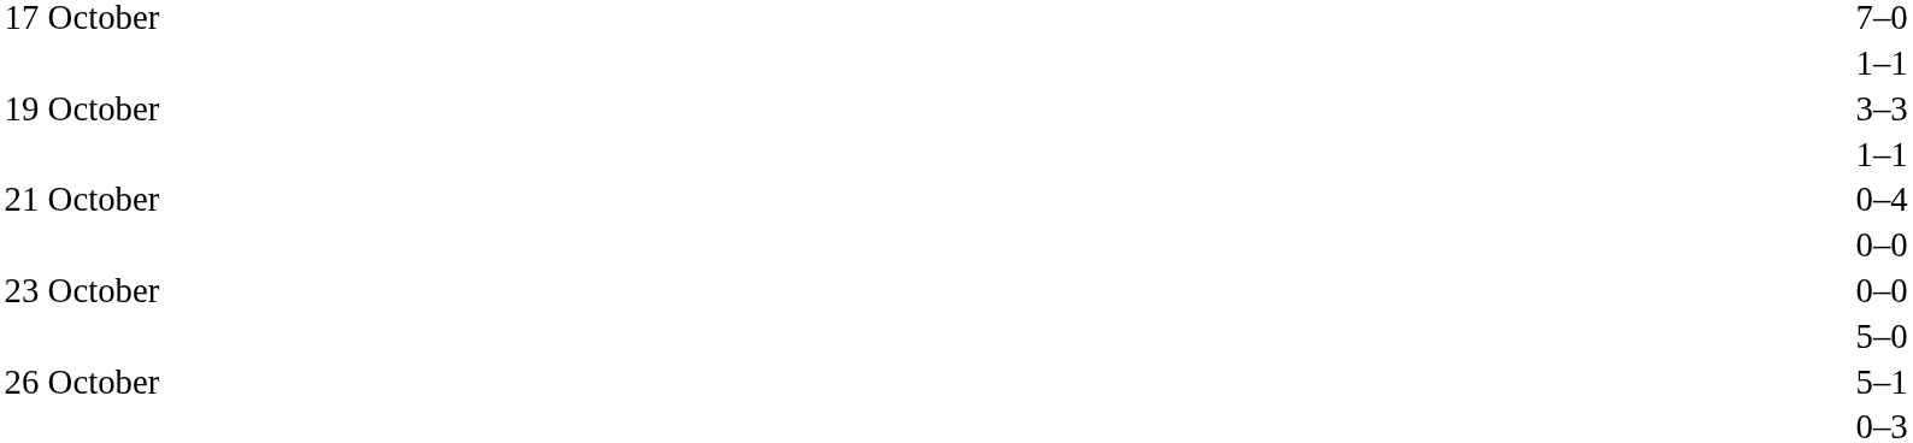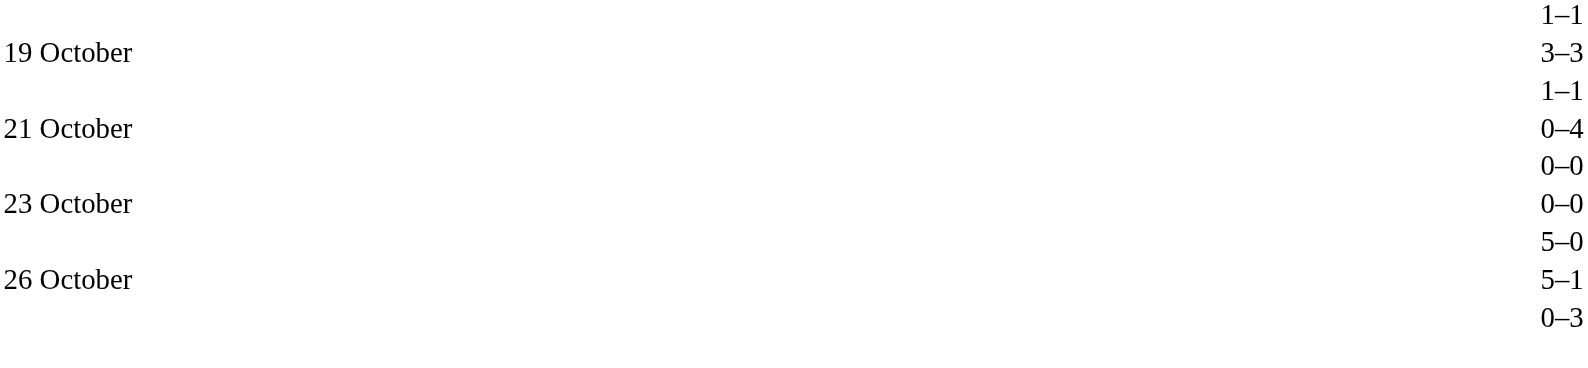 <table cellspacing=1 width=70%>
 <tr>
 <th width=25%></th>
 <th width=30%></th>
 <th width=15%></th>
 <th width=30%></th>
-</tr>
-<tr>
-<td>17 October</td>
-<td align=right></td>
-<td align=center>7–0</td>
-<td></td>
 </tr>
 <tr>
 <td></td>
 <td align=right></td>
 <td align=center>1–1</td>
 <td></td>
 </tr>
 <tr>
 <td>19 October</td>
 <td align=right></td>
 <td align=center>3–3</td>
 <td></td>
 </tr>
 <tr>
 <td></td>
 <td align=right></td>
 <td align=center>1–1</td>
 <td></td>
 </tr>
 <tr>
 <td>21 October</td>
 <td align=right></td>
 <td align=center>0–4</td>
 <td></td>
 </tr>
 <tr>
 <td></td>
 <td align=right></td>
 <td align=center>0–0</td>
 <td></td>
 </tr>
 <tr>
 <td>23 October</td>
 <td align=right></td>
 <td align=center>0–0</td>
 <td></td>
 </tr>
 <tr>
 <td></td>
 <td align=right></td>
 <td align=center>5–0</td>
 <td></td>
 </tr>
 <tr>
 <td>26 October</td>
 <td align=right></td>
 <td align=center>5–1</td>
 <td></td>
 </tr>
 <tr>
 <td></td>
 <td align=right></td>
 <td align=center>0–3</td>
 <td></td>
 </tr>
 </table>
